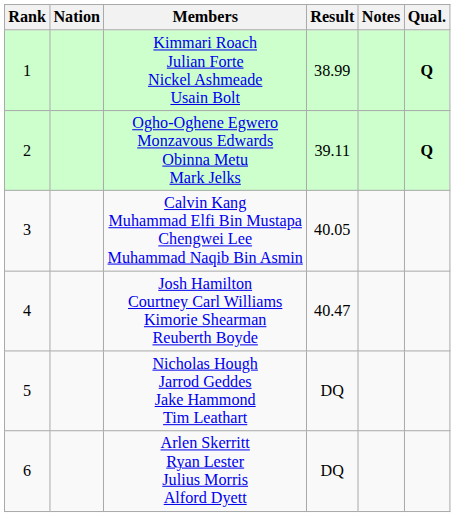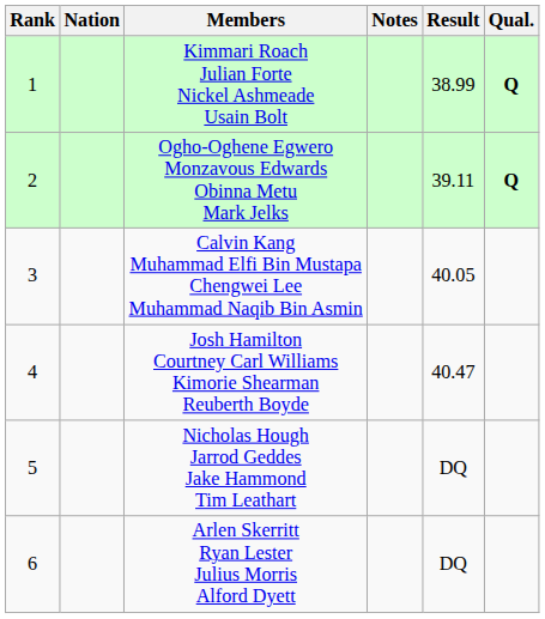 <table class="wikitable" style="text-align:center">
 <tr>
 <th>Rank</th>
 <th>Nation</th>
 <th>Members</th>
+<th>Notes</th>
 <th>Result</th>
-<th>Notes</th>
 <th>Qual.</th>
 </tr>
 <tr bgcolor=ccffcc>
 <td>1</td>
 <td align="left"></td>
 <td><a href='#'>Kimmari Roach</a><br><a href='#'>Julian Forte</a><br><a href='#'>Nickel Ashmeade</a><br><a href='#'>Usain Bolt</a></td>
+<td></td>
 <td>38.99</td>
-<td></td>
 <td><strong>Q</strong></td>
 </tr>
 <tr bgcolor=ccffcc>
 <td>2</td>
 <td align="left"></td>
 <td><a href='#'>Ogho-Oghene Egwero</a><br><a href='#'>Monzavous Edwards</a><br><a href='#'>Obinna Metu</a><br><a href='#'>Mark Jelks</a></td>
+<td></td>
 <td>39.11</td>
-<td></td>
 <td><strong>Q</strong></td>
 </tr>
 <tr>
 <td>3</td>
 <td align="left"></td>
 <td><a href='#'>Calvin Kang</a><br><a href='#'>Muhammad Elfi Bin Mustapa</a><br><a href='#'>Chengwei Lee</a><br><a href='#'>Muhammad Naqib Bin Asmin</a></td>
+<td></td>
 <td>40.05</td>
-<td></td>
 <td></td>
 </tr>
 <tr>
 <td>4</td>
 <td align="left"></td>
 <td><a href='#'>Josh Hamilton</a><br><a href='#'>Courtney Carl Williams</a><br><a href='#'>Kimorie Shearman</a><br><a href='#'>Reuberth Boyde</a></td>
+<td></td>
 <td>40.47</td>
-<td></td>
 <td></td>
 </tr>
 <tr>
 <td>5</td>
 <td align="left"></td>
 <td><a href='#'>Nicholas Hough</a><br><a href='#'>Jarrod Geddes</a><br><a href='#'>Jake Hammond</a><br><a href='#'>Tim Leathart</a></td>
+<td></td>
 <td>DQ</td>
-<td></td>
 <td></td>
 </tr>
 <tr>
 <td>6</td>
 <td align="left"></td>
 <td><a href='#'>Arlen Skerritt</a><br><a href='#'>Ryan Lester</a><br><a href='#'>Julius Morris</a><br><a href='#'>Alford Dyett</a></td>
+<td></td>
 <td>DQ</td>
-<td></td>
 <td></td>
 </tr>
 </table>
